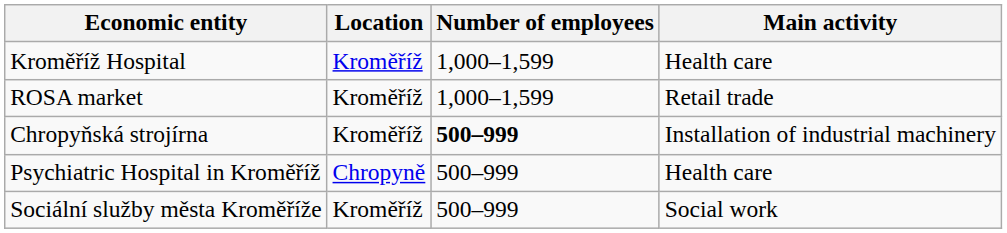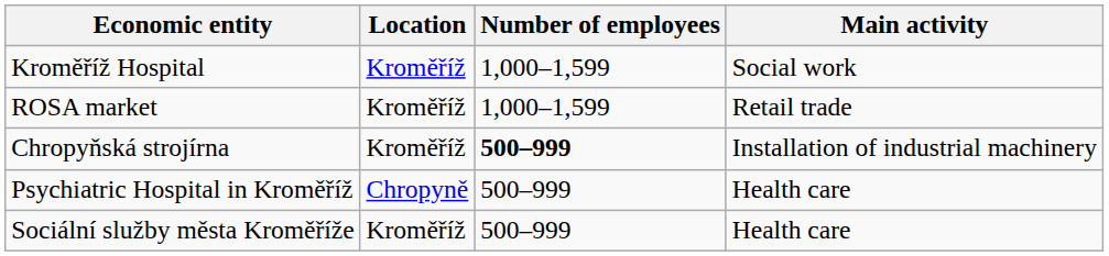 <table class="wikitable sortable">
 <tr>
 <th>Economic entity</th>
 <th>Location</th>
 <th>Number of employees</th>
 <th>Main activity</th>
 </tr>
 <tr>
 <td>Kroměříž Hospital</td>
 <td><a href='#'>Kroměříž</a></td>
 <td>1,000–1,599</td>
-<td>Health care</td>
+<td>Social work</td>
 </tr>
 <tr>
 <td>ROSA market</td>
 <td>Kroměříž</td>
 <td>1,000–1,599</td>
 <td>Retail trade</td>
 </tr>
 <tr>
 <td>Chropyňská strojírna</td>
 <td>Kroměříž</td>
 <td><strong>500–999</strong></td>
 <td>Installation of industrial machinery</td>
 </tr>
 <tr>
 <td>Psychiatric Hospital in Kroměříž</td>
 <td><a href='#'>Chropyně</a></td>
 <td>500–999</td>
 <td>Health care</td>
 </tr>
 <tr>
 <td>Sociální služby města Kroměříže</td>
 <td>Kroměříž</td>
 <td>500–999</td>
-<td>Social work</td>
+<td>Health care</td>
 </tr>
 </table>
